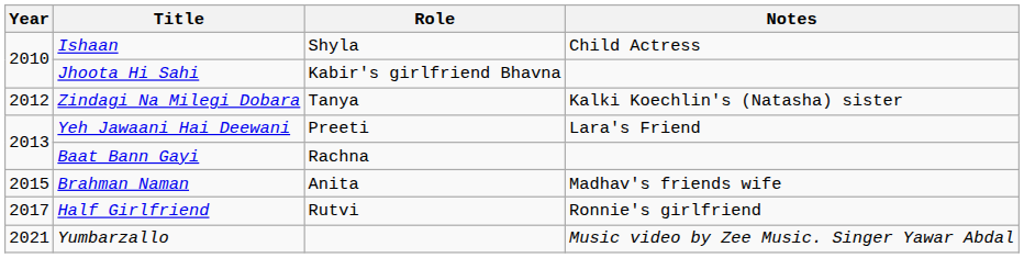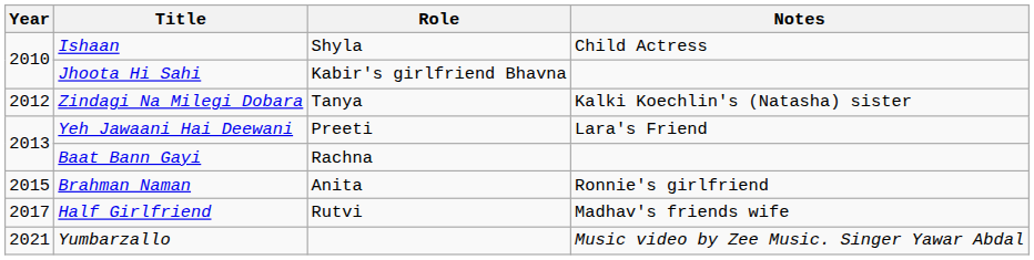 <table class="wikitable sortable">
 <tr>
 <th>Year</th>
 <th>Title</th>
 <th>Role</th>
 <th>Notes</th>
 </tr>
 <tr>
 <td rowspan="2">2010</td>
 <td><em><a href='#'>Ishaan</a></em></td>
 <td>Shyla</td>
 <td>Child Actress</td>
 </tr>
 <tr>
 <td><em><a href='#'>Jhoota Hi Sahi</a></em></td>
 <td>Kabir's girlfriend Bhavna</td>
 <td></td>
 </tr>
 <tr>
 <td>2012</td>
 <td><em><a href='#'>Zindagi Na Milegi Dobara</a></em></td>
 <td>Tanya</td>
 <td>Kalki Koechlin's (Natasha) sister</td>
 </tr>
 <tr>
 <td rowspan="2">2013</td>
 <td><em><a href='#'>Yeh Jawaani Hai Deewani</a></em></td>
 <td>Preeti</td>
 <td>Lara's Friend</td>
 </tr>
 <tr>
 <td><em><a href='#'>Baat Bann Gayi</a></em></td>
 <td>Rachna</td>
 <td></td>
 </tr>
 <tr>
 <td>2015</td>
 <td><em><a href='#'>Brahman Naman</a></em></td>
 <td>Anita</td>
-<td>Madhav's friends wife</td>
+<td>Ronnie's girlfriend</td>
 </tr>
 <tr>
 <td>2017</td>
 <td><em><a href='#'>Half Girlfriend</a></em></td>
 <td>Rutvi</td>
-<td>Ronnie's girlfriend</td>
+<td>Madhav's friends wife</td>
 </tr>
 <tr>
 <td>2021</td>
 <td><em>Yumbarzallo</em></td>
 <td></td>
 <td><em>Music video by Zee Music. Singer Yawar Abdal</em></td>
 </tr>
 </table>
